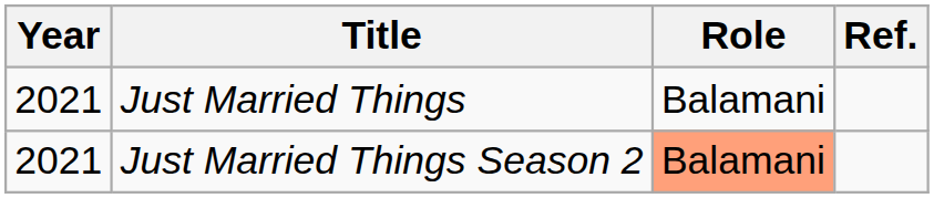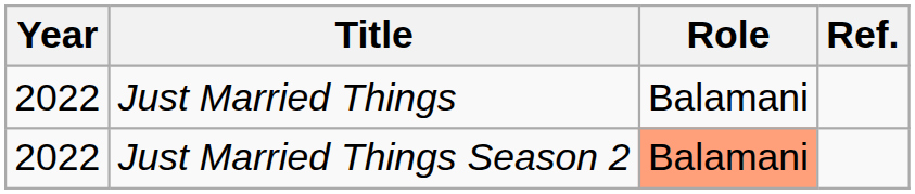 <table class="wikitable sortable">
 <tr>
 <th>Year</th>
 <th>Title</th>
 <th>Role</th>
 <th>Ref.</th>
 </tr>
 <tr>
-<td>2021</td>
+<td>2022</td>
 <td><em>Just Married Things</em></td>
 <td>Balamani</td>
 <td></td>
 </tr>
 <tr>
-<td>2021</td>
+<td>2022</td>
 <td><em>Just Married Things Season 2</em></td>
 <td style="background: lightsalmon;">Balamani</td>
 <td></td>
 </tr>
 </table>
